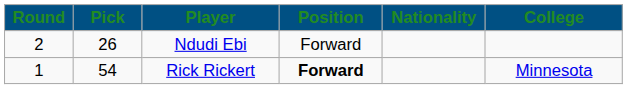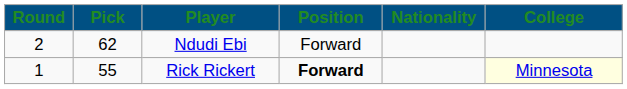 <table class="wikitable">
 <tr>
 <th style="background:#005083; color:#228B22" width="10%">Round</th>
 <th style="background:#005083; color:#228B22" width="10%">Pick</th>
 <th style="background:#005083; color:#228B22" width="20%">Player</th>
 <th style="background:#005083; color:#228B22" width="15%">Position</th>
 <th style="background:#005083; color:#228B22" width="15%">Nationality</th>
 <th style="background:#005083; color:#228B22" width="20%">College</th>
 </tr>
 <tr style="text-align: center">
 <td>2</td>
-<td>26</td>
+<td>62</td>
 <td><a href='#'>Ndudi Ebi</a></td>
 <td>Forward</td>
 <td></td>
 <td></td>
 </tr>
 <tr style="text-align: center">
 <td>1</td>
-<td>54</td>
+<td>55</td>
 <td><a href='#'>Rick Rickert</a></td>
 <td><strong>Forward</strong></td>
 <td></td>
-<td><a href='#'>Minnesota</a></td>
+<td style="background: lightyellow;"><a href='#'>Minnesota</a></td>
 </tr>
 </table>
